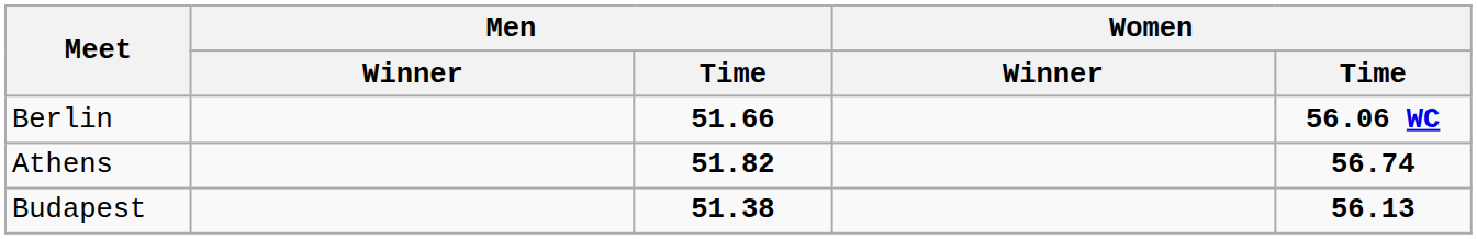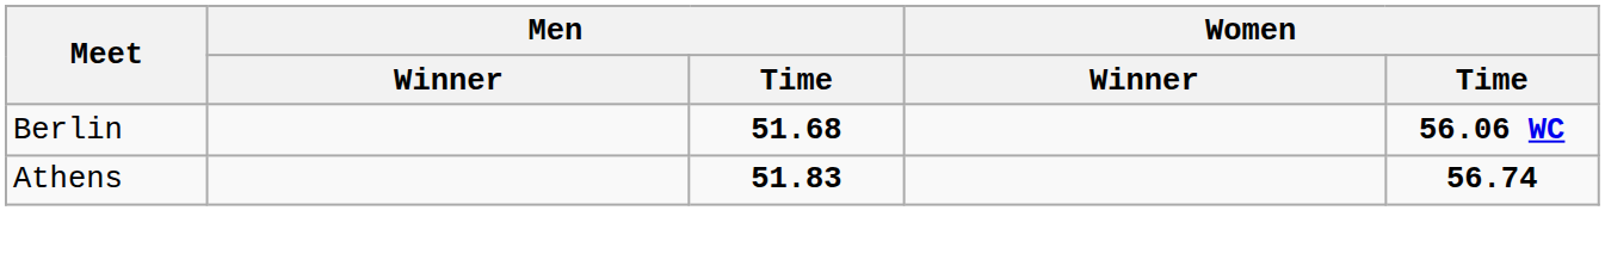 <table class="wikitable">
 <tr>
 <th width=80 rowspan=2>Meet</th>
 <th colspan=2>Men</th>
 <th colspan=2>Women</th>
 </tr>
 <tr>
 <th width=200>Winner</th>
 <th width=85>Time</th>
 <th width=200>Winner</th>
 <th width=85>Time</th>
 </tr>
 <tr>
 <td>Berlin</td>
 <td></td>
-<td align=center><strong>51.66</strong></td>
+<td align=center><strong>51.68</strong></td>
 <td></td>
 <td align=center><strong>56.06 <a href='#'>WC</a></strong></td>
 </tr>
 <tr>
 <td>Athens</td>
 <td></td>
-<td align=center><strong>51.82</strong></td>
+<td align=center><strong>51.83</strong></td>
 <td></td>
 <td align=center><strong>56.74</strong></td>
 </tr>
-<tr>
-<td>Budapest</td>
-<td></td>
-<td align=center><strong>51.38</strong></td>
-<td></td>
-<td align=center><strong>56.13</strong></td>
-</tr>
 </table>
